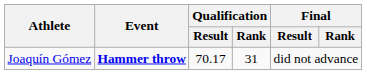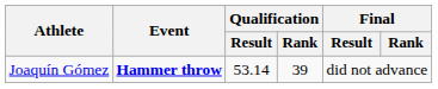 <table class=wikitable style=font-size:90%>
 <tr>
 <th rowspan=2>Athlete</th>
 <th rowspan=2>Event</th>
 <th colspan=2>Qualification</th>
 <th colspan=2>Final</th>
 </tr>
 <tr style=font-size:95%>
 <th>Result</th>
 <th>Rank</th>
 <th>Result</th>
 <th>Rank</th>
 </tr>
 <tr align=center>
 <td align=left><a href='#'>Joaquín Gómez</a></td>
 <td align=left><strong><a href='#'>Hammer throw</a></strong></td>
-<td>70.17</td>
-<td>31</td>
+<td>53.14</td>
+<td>39</td>
 <td colspan=2>did not advance</td>
 </tr>
 </table>
